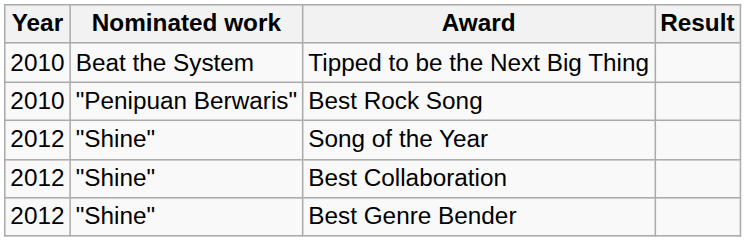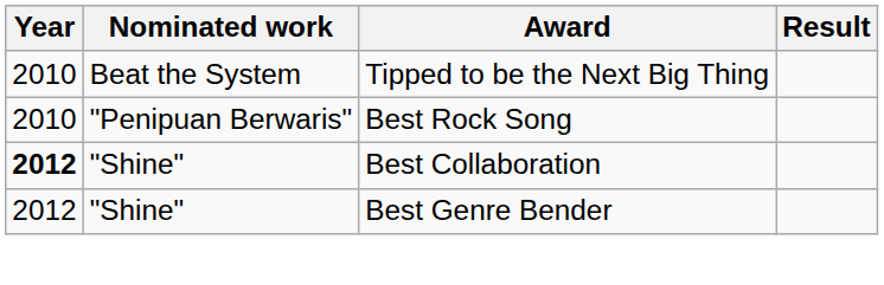 <table class="wikitable">
 <tr>
 <th>Year</th>
 <th>Nominated work</th>
 <th>Award</th>
 <th>Result</th>
 </tr>
 <tr>
 <td align=center>2010</td>
 <td>Beat the System</td>
 <td>Tipped to be the Next Big Thing</td>
 <td></td>
 </tr>
 <tr>
 <td align=center>2010</td>
 <td>"Penipuan Berwaris"</td>
 <td>Best Rock Song</td>
 <td></td>
 </tr>
 <tr>
-<td align=center>2012</td>
-<td>"Shine"</td>
-<td>Song of the Year</td>
-<td></td>
-</tr>
-<tr>
-<td align=center>2012</td>
+<td align=center><strong>2012</strong></td>
 <td>"Shine"</td>
 <td>Best Collaboration</td>
 <td></td>
 </tr>
 <tr>
 <td align=center>2012</td>
 <td>"Shine"</td>
 <td>Best Genre Bender</td>
 <td></td>
 </tr>
 </table>
